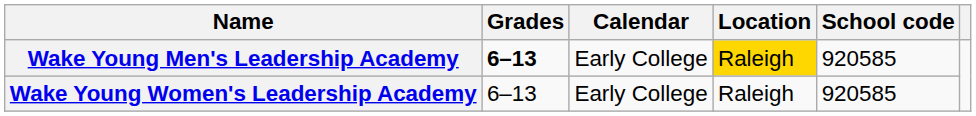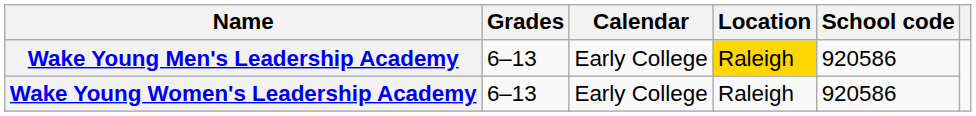 <table class="wikitable sortable">
 <tr>
 <th scope="col">Name</th>
 <th scope="col">Grades</th>
 <th scope="col">Calendar</th>
 <th scope="col">Location</th>
 <th scope="col" class="unsortable">School code</th>
 <th scope="col" class="unsortable"></th>
 </tr>
 <tr>
 <th scope="row"><a href='#'>Wake Young Men's Leadership Academy</a></th>
-<td><strong>6–13</strong></td>
+<td>6–13</td>
 <td>Early College</td>
 <td style="background: gold;">Raleigh</td>
-<td>920585</td>
+<td>920586</td>
 </tr>
 <tr>
 <th scope="row"><a href='#'>Wake Young Women's Leadership Academy</a></th>
 <td>6–13</td>
 <td>Early College</td>
 <td>Raleigh</td>
-<td>920585</td>
+<td>920586</td>
 </tr>
 </table>
